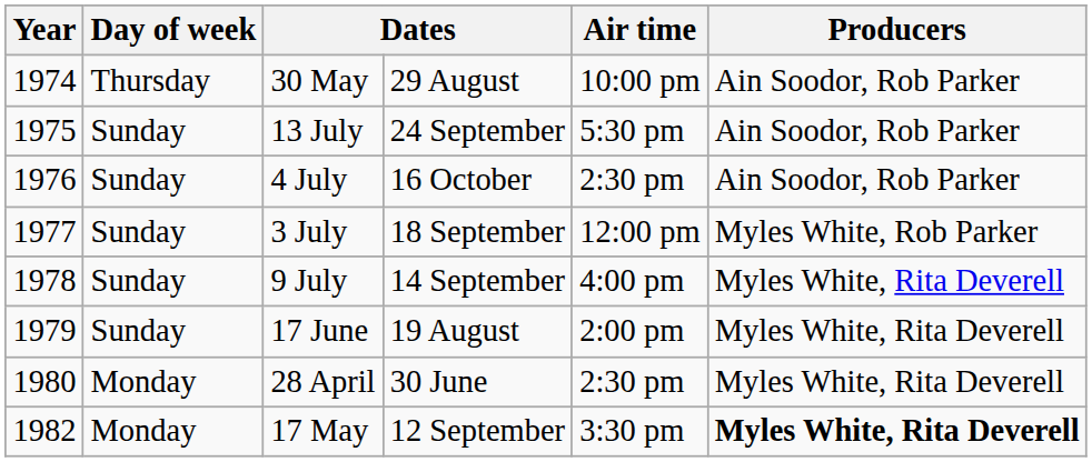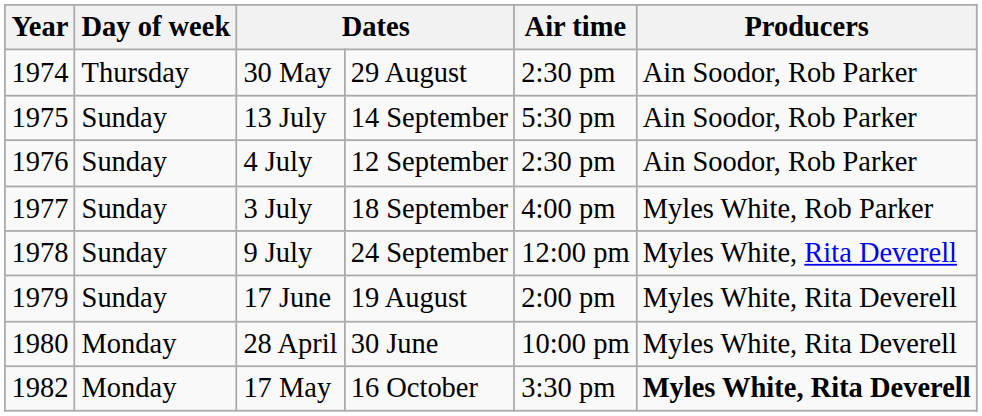 <table class="wikitable">
 <tr>
 <th>Year</th>
 <th>Day of week</th>
 <th colspan="2">Dates</th>
 <th>Air time</th>
 <th>Producers</th>
 </tr>
 <tr>
 <td>1974</td>
 <td>Thursday</td>
 <td>30 May</td>
 <td>29 August</td>
-<td>10:00 pm</td>
+<td>2:30 pm</td>
 <td>Ain Soodor, Rob Parker</td>
 </tr>
 <tr>
 <td>1975</td>
 <td>Sunday</td>
 <td>13 July</td>
-<td>24 September</td>
+<td>14 September</td>
 <td>5:30 pm</td>
 <td>Ain Soodor, Rob Parker</td>
 </tr>
 <tr>
 <td>1976</td>
 <td>Sunday</td>
 <td>4 July</td>
-<td>16 October</td>
+<td>12 September</td>
 <td>2:30 pm</td>
 <td>Ain Soodor, Rob Parker</td>
 </tr>
 <tr>
 <td>1977</td>
 <td>Sunday</td>
 <td>3 July</td>
 <td>18 September</td>
-<td>12:00 pm</td>
+<td>4:00 pm</td>
 <td>Myles White, Rob Parker</td>
 </tr>
 <tr>
 <td>1978</td>
 <td>Sunday</td>
 <td>9 July</td>
-<td>14 September</td>
-<td>4:00 pm</td>
+<td>24 September</td>
+<td>12:00 pm</td>
 <td>Myles White, <a href='#'>Rita Deverell</a></td>
 </tr>
 <tr>
 <td>1979</td>
 <td>Sunday</td>
 <td>17 June</td>
 <td>19 August</td>
 <td>2:00 pm</td>
 <td>Myles White, Rita Deverell</td>
 </tr>
 <tr>
 <td>1980</td>
 <td>Monday</td>
 <td>28 April</td>
 <td>30 June</td>
-<td>2:30 pm</td>
+<td>10:00 pm</td>
 <td>Myles White, Rita Deverell</td>
 </tr>
 <tr>
 <td>1982</td>
 <td>Monday</td>
 <td>17 May</td>
-<td>12 September</td>
+<td>16 October</td>
 <td>3:30 pm</td>
 <td><strong>Myles White, Rita Deverell</strong></td>
 </tr>
 </table>
